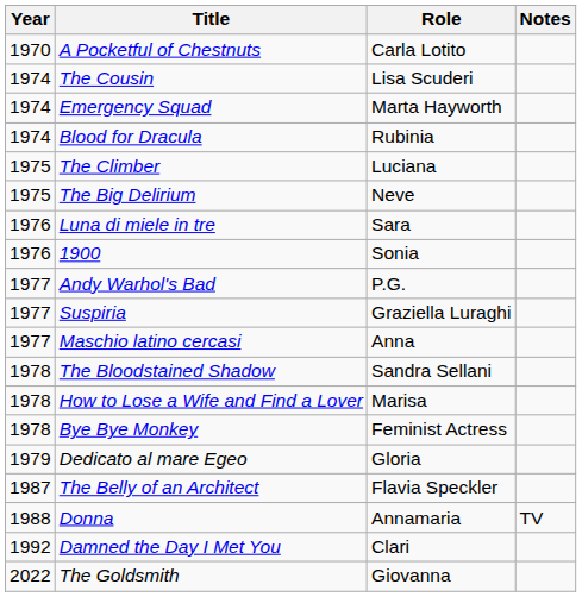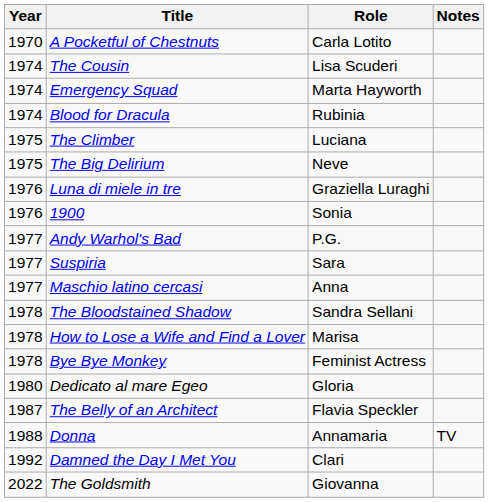 <table class="wikitable sortable">
 <tr>
 <th>Year</th>
 <th>Title</th>
 <th>Role</th>
 <th class="unsortable">Notes</th>
 </tr>
 <tr>
 <td>1970</td>
 <td><em><a href='#'>A Pocketful of Chestnuts</a></em></td>
 <td>Carla Lotito</td>
 <td></td>
 </tr>
 <tr>
 <td>1974</td>
 <td><em><a href='#'>The Cousin</a></em></td>
 <td>Lisa Scuderi</td>
 <td></td>
 </tr>
 <tr>
 <td>1974</td>
 <td><em><a href='#'>Emergency Squad</a></em></td>
 <td>Marta Hayworth</td>
 <td></td>
 </tr>
 <tr>
 <td>1974</td>
 <td><em><a href='#'>Blood for Dracula</a></em></td>
 <td>Rubinia</td>
 <td></td>
 </tr>
 <tr>
 <td>1975</td>
 <td><em><a href='#'>The Climber</a></em></td>
 <td>Luciana</td>
 <td></td>
 </tr>
 <tr>
 <td>1975</td>
 <td><em><a href='#'>The Big Delirium</a></em></td>
 <td>Neve</td>
 <td></td>
 </tr>
 <tr>
 <td>1976</td>
 <td><em><a href='#'>Luna di miele in tre</a></em></td>
-<td>Sara</td>
+<td>Graziella Luraghi</td>
 <td></td>
 </tr>
 <tr>
 <td>1976</td>
 <td><em><a href='#'>1900</a></em></td>
 <td>Sonia</td>
 <td></td>
 </tr>
 <tr>
 <td>1977</td>
 <td><em><a href='#'>Andy Warhol's Bad</a></em></td>
 <td>P.G.</td>
 <td></td>
 </tr>
 <tr>
 <td>1977</td>
 <td><em><a href='#'>Suspiria</a></em></td>
-<td>Graziella Luraghi</td>
+<td>Sara</td>
 <td></td>
 </tr>
 <tr>
 <td>1977</td>
 <td><em><a href='#'>Maschio latino cercasi</a></em></td>
 <td>Anna</td>
 <td></td>
 </tr>
 <tr>
 <td>1978</td>
 <td><em><a href='#'>The Bloodstained Shadow</a></em></td>
 <td>Sandra Sellani</td>
 <td></td>
 </tr>
 <tr>
 <td>1978</td>
 <td><em><a href='#'>How to Lose a Wife and Find a Lover</a></em></td>
 <td>Marisa</td>
 <td></td>
 </tr>
 <tr>
 <td>1978</td>
 <td><em><a href='#'>Bye Bye Monkey</a></em></td>
 <td>Feminist Actress</td>
 <td></td>
 </tr>
 <tr>
-<td>1979</td>
+<td>1980</td>
 <td><em>Dedicato al mare Egeo</em></td>
 <td>Gloria</td>
 <td></td>
 </tr>
 <tr>
 <td>1987</td>
 <td><em><a href='#'>The Belly of an Architect</a></em></td>
 <td>Flavia Speckler</td>
 <td></td>
 </tr>
 <tr>
 <td>1988</td>
 <td><em><a href='#'>Donna</a></em></td>
 <td>Annamaria</td>
 <td>TV</td>
 </tr>
 <tr>
 <td>1992</td>
 <td><em><a href='#'>Damned the Day I Met You</a></em></td>
 <td>Clari</td>
 <td></td>
 </tr>
 <tr>
 <td>2022</td>
 <td><em>The Goldsmith</em></td>
 <td>Giovanna</td>
 <td></td>
 </tr>
 </table>
